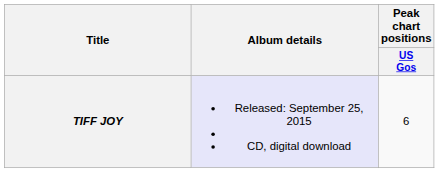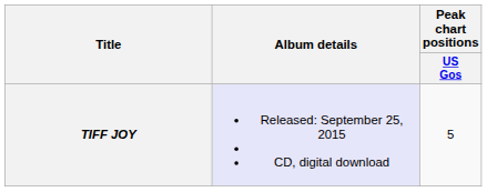 <table class="wikitable plainrowheaders" style="text-align:center;">
 <tr>
 <th scope="col" rowspan="2" style="width:16em;">Title</th>
 <th scope="col" rowspan="2" style="width:16em;">Album details</th>
 <th scope="col" colspan="1">Peak chart positions</th>
 </tr>
 <tr>
 <th style="width:3em; font-size:90%"><a href='#'>US<br>Gos</a></th>
 </tr>
 <tr>
 <th scope="row"><em>TIFF JOY</em></th>
 <td style="background: lavender;"><br><ul><li>Released: September 25, 2015</li><li></li><li>CD, digital download</li></ul></td>
-<td>6</td>
+<td>5</td>
 </tr>
 </table>
